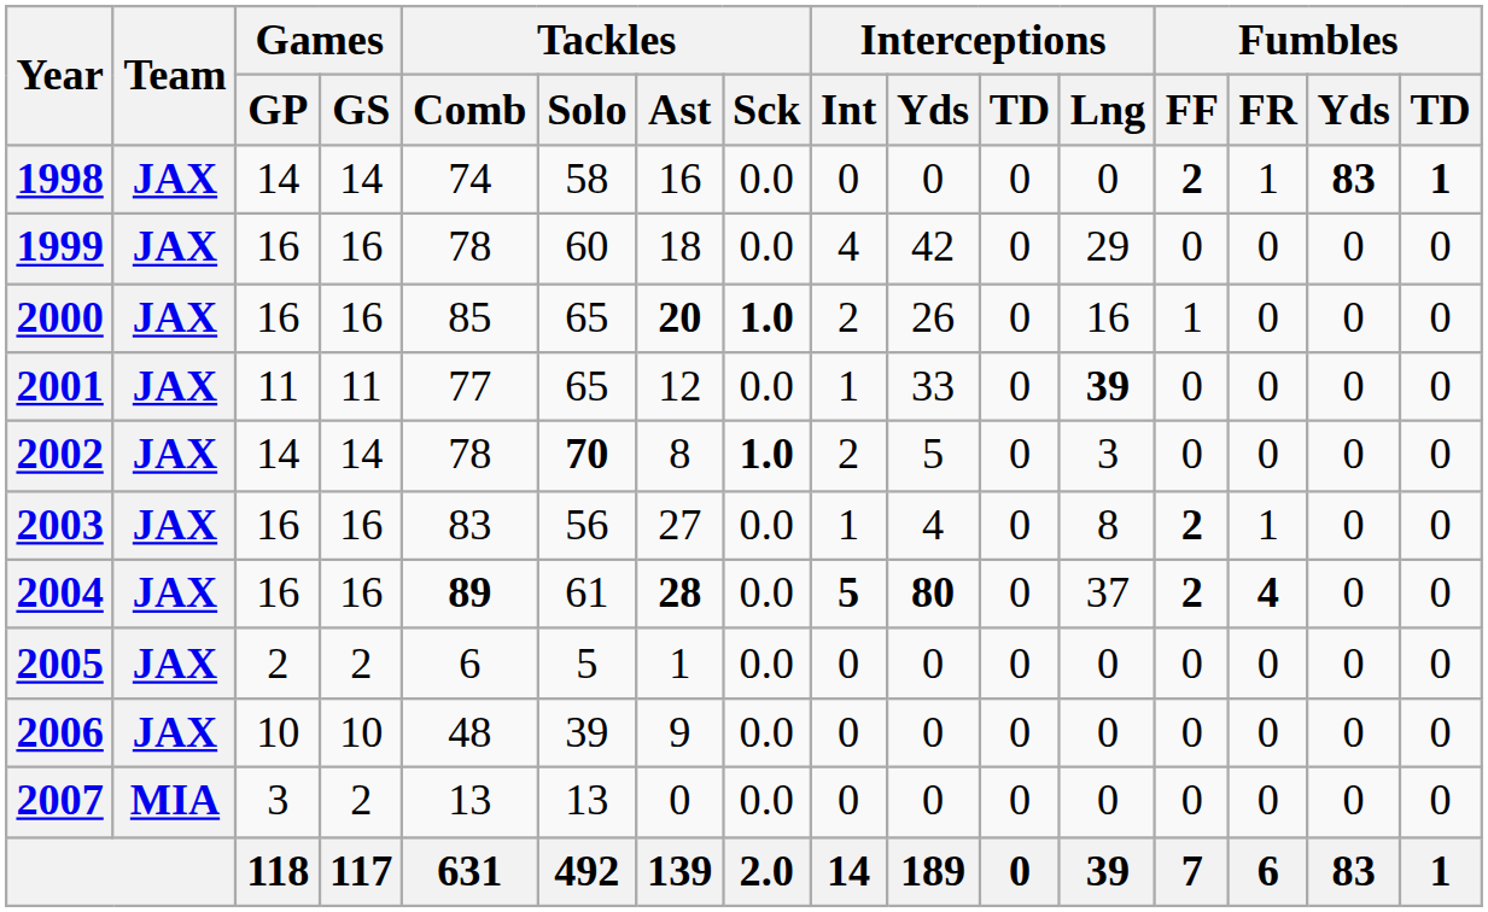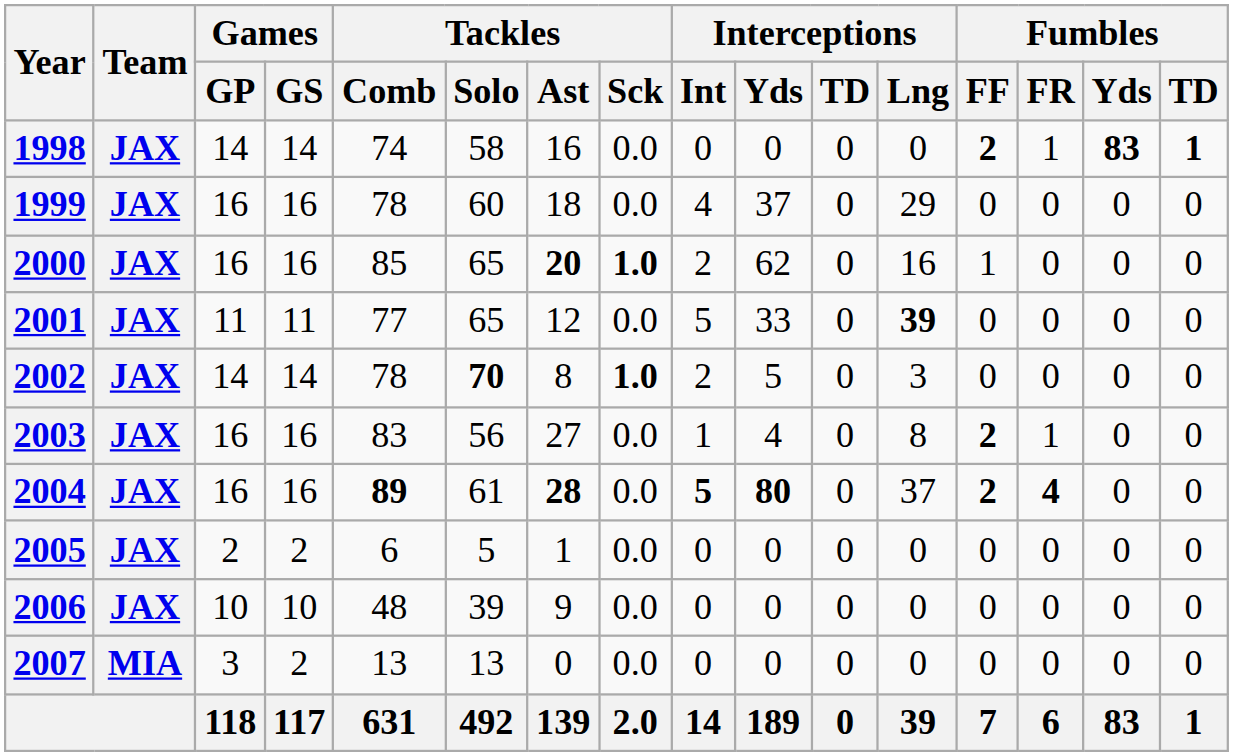 <table class="wikitable" style="text-align:center">
 <tr>
 <th rowspan="2">Year</th>
 <th rowspan="2">Team</th>
 <th colspan="2">Games</th>
 <th colspan="4">Tackles</th>
 <th colspan="4">Interceptions</th>
 <th colspan="4">Fumbles</th>
 </tr>
 <tr>
 <th>GP</th>
 <th>GS</th>
 <th>Comb</th>
 <th>Solo</th>
 <th>Ast</th>
 <th>Sck</th>
 <th>Int</th>
 <th>Yds</th>
 <th>TD</th>
 <th>Lng</th>
 <th>FF</th>
 <th>FR</th>
 <th>Yds</th>
 <th>TD</th>
 </tr>
 <tr>
 <th><a href='#'>1998</a></th>
 <th><a href='#'>JAX</a></th>
 <td>14</td>
 <td>14</td>
 <td>74</td>
 <td>58</td>
 <td>16</td>
 <td>0.0</td>
 <td>0</td>
 <td>0</td>
 <td>0</td>
 <td>0</td>
 <td><strong>2</strong></td>
 <td>1</td>
 <td><strong>83</strong></td>
 <td><strong>1</strong></td>
 </tr>
 <tr>
 <th><a href='#'>1999</a></th>
 <th><a href='#'>JAX</a></th>
 <td>16</td>
 <td>16</td>
 <td>78</td>
 <td>60</td>
 <td>18</td>
 <td>0.0</td>
 <td>4</td>
-<td>42</td>
+<td>37</td>
 <td>0</td>
 <td>29</td>
 <td>0</td>
 <td>0</td>
 <td>0</td>
 <td>0</td>
 </tr>
 <tr>
 <th><a href='#'>2000</a></th>
 <th><a href='#'>JAX</a></th>
 <td>16</td>
 <td>16</td>
 <td>85</td>
 <td>65</td>
 <td><strong>20</strong></td>
 <td><strong>1.0</strong></td>
 <td>2</td>
-<td>26</td>
+<td>62</td>
 <td>0</td>
 <td>16</td>
 <td>1</td>
 <td>0</td>
 <td>0</td>
 <td>0</td>
 </tr>
 <tr>
 <th><a href='#'>2001</a></th>
 <th><a href='#'>JAX</a></th>
 <td>11</td>
 <td>11</td>
 <td>77</td>
 <td>65</td>
 <td>12</td>
 <td>0.0</td>
-<td>1</td>
+<td>5</td>
 <td>33</td>
 <td>0</td>
 <td><strong>39</strong></td>
 <td>0</td>
 <td>0</td>
 <td>0</td>
 <td>0</td>
 </tr>
 <tr>
 <th><a href='#'>2002</a></th>
 <th><a href='#'>JAX</a></th>
 <td>14</td>
 <td>14</td>
 <td>78</td>
 <td><strong>70</strong></td>
 <td>8</td>
 <td><strong>1.0</strong></td>
 <td>2</td>
 <td>5</td>
 <td>0</td>
 <td>3</td>
 <td>0</td>
 <td>0</td>
 <td>0</td>
 <td>0</td>
 </tr>
 <tr>
 <th><a href='#'>2003</a></th>
 <th><a href='#'>JAX</a></th>
 <td>16</td>
 <td>16</td>
 <td>83</td>
 <td>56</td>
 <td>27</td>
 <td>0.0</td>
 <td>1</td>
 <td>4</td>
 <td>0</td>
 <td>8</td>
 <td><strong>2</strong></td>
 <td>1</td>
 <td>0</td>
 <td>0</td>
 </tr>
 <tr>
 <th><a href='#'>2004</a></th>
 <th><a href='#'>JAX</a></th>
 <td>16</td>
 <td>16</td>
 <td><strong>89</strong></td>
 <td>61</td>
 <td><strong>28</strong></td>
 <td>0.0</td>
 <td><strong>5</strong></td>
 <td><strong>80</strong></td>
 <td>0</td>
 <td>37</td>
 <td><strong>2</strong></td>
 <td><strong>4</strong></td>
 <td>0</td>
 <td>0</td>
 </tr>
 <tr>
 <th><a href='#'>2005</a></th>
 <th><a href='#'>JAX</a></th>
 <td>2</td>
 <td>2</td>
 <td>6</td>
 <td>5</td>
 <td>1</td>
 <td>0.0</td>
 <td>0</td>
 <td>0</td>
 <td>0</td>
 <td>0</td>
 <td>0</td>
 <td>0</td>
 <td>0</td>
 <td>0</td>
 </tr>
 <tr>
 <th><a href='#'>2006</a></th>
 <th><a href='#'>JAX</a></th>
 <td>10</td>
 <td>10</td>
 <td>48</td>
 <td>39</td>
 <td>9</td>
 <td>0.0</td>
 <td>0</td>
 <td>0</td>
 <td>0</td>
 <td>0</td>
 <td>0</td>
 <td>0</td>
 <td>0</td>
 <td>0</td>
 </tr>
 <tr>
 <th><a href='#'>2007</a></th>
 <th><a href='#'>MIA</a></th>
 <td>3</td>
 <td>2</td>
 <td>13</td>
 <td>13</td>
 <td>0</td>
 <td>0.0</td>
 <td>0</td>
 <td>0</td>
 <td>0</td>
 <td>0</td>
 <td>0</td>
 <td>0</td>
 <td>0</td>
 <td>0</td>
 </tr>
 <tr>
 <th colspan="2"></th>
 <th>118</th>
 <th>117</th>
 <th>631</th>
 <th>492</th>
 <th>139</th>
 <th>2.0</th>
 <th>14</th>
 <th>189</th>
 <th>0</th>
 <th>39</th>
 <th>7</th>
 <th>6</th>
 <th>83</th>
 <th>1</th>
 </tr>
 </table>
